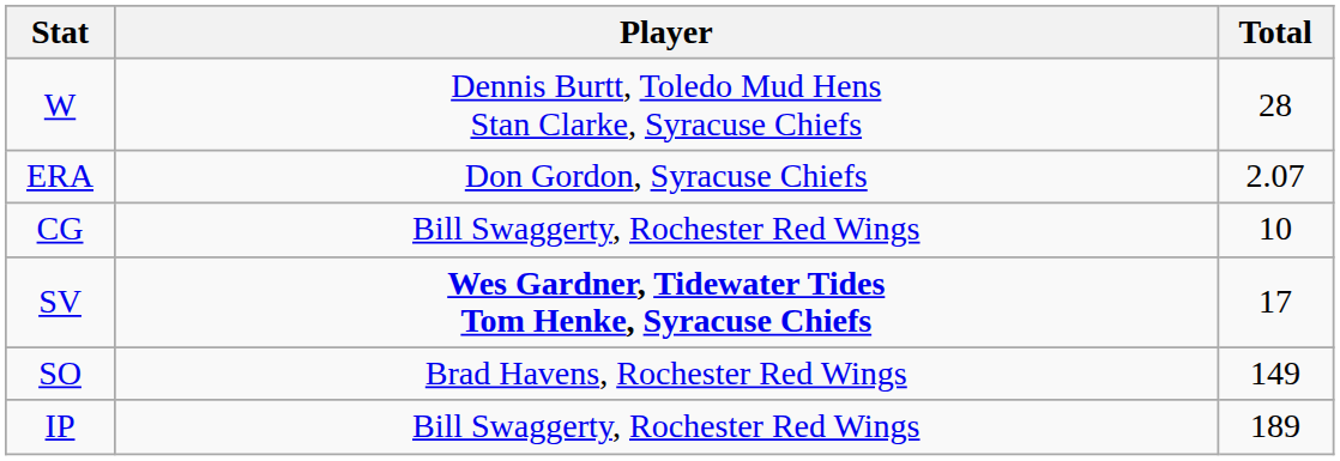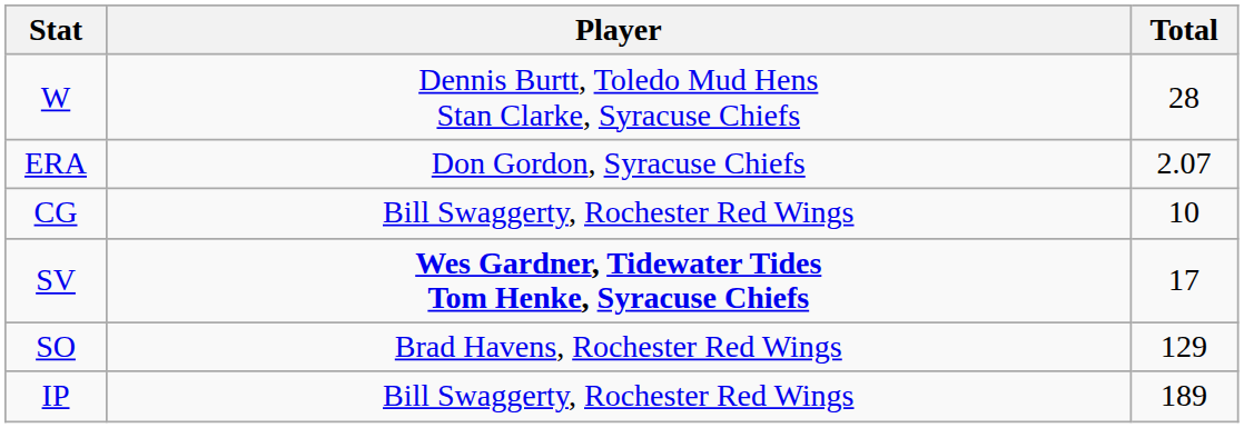 <table class="wikitable" width="40%" style="text-align:center;">
 <tr>
 <th width="5%">Stat</th>
 <th width="60%">Player</th>
 <th width="5%">Total</th>
 </tr>
 <tr>
 <td><a href='#'>W</a></td>
 <td><a href='#'>Dennis Burtt</a>, <a href='#'>Toledo Mud Hens</a> <br> <a href='#'>Stan Clarke</a>, <a href='#'>Syracuse Chiefs</a></td>
 <td>28</td>
 </tr>
 <tr>
 <td><a href='#'>ERA</a></td>
 <td><a href='#'>Don Gordon</a>, <a href='#'>Syracuse Chiefs</a></td>
 <td>2.07</td>
 </tr>
 <tr>
 <td><a href='#'>CG</a></td>
 <td><a href='#'>Bill Swaggerty</a>, <a href='#'>Rochester Red Wings</a></td>
 <td>10</td>
 </tr>
 <tr>
 <td><a href='#'>SV</a></td>
 <td><strong><a href='#'>Wes Gardner</a>, <a href='#'>Tidewater Tides</a> <br> <a href='#'>Tom Henke</a>, <a href='#'>Syracuse Chiefs</a></strong></td>
 <td>17</td>
 </tr>
 <tr>
 <td><a href='#'>SO</a></td>
 <td><a href='#'>Brad Havens</a>, <a href='#'>Rochester Red Wings</a></td>
-<td>149</td>
+<td>129</td>
 </tr>
 <tr>
 <td><a href='#'>IP</a></td>
 <td><a href='#'>Bill Swaggerty</a>, <a href='#'>Rochester Red Wings</a></td>
 <td>189</td>
 </tr>
 </table>
